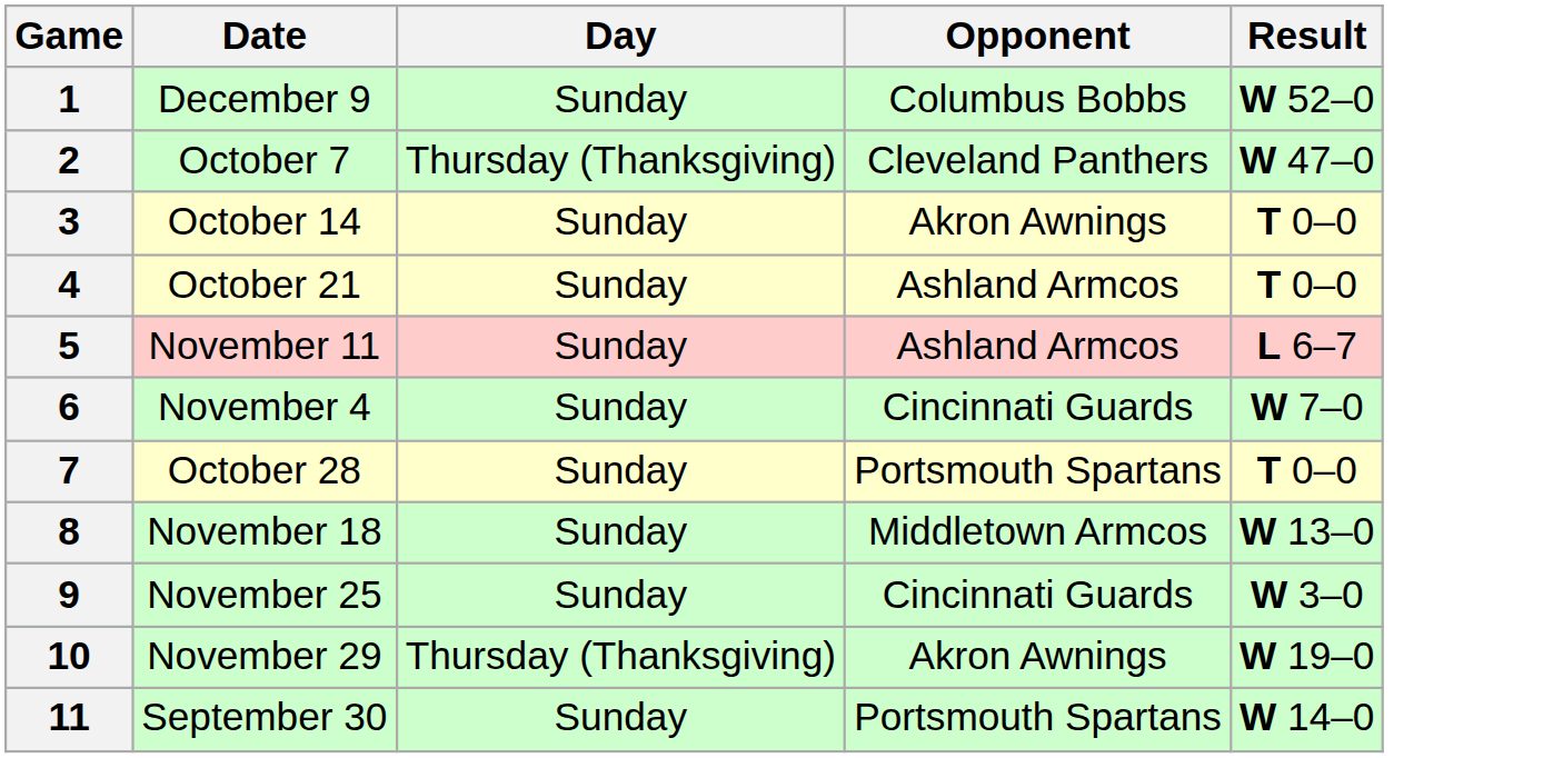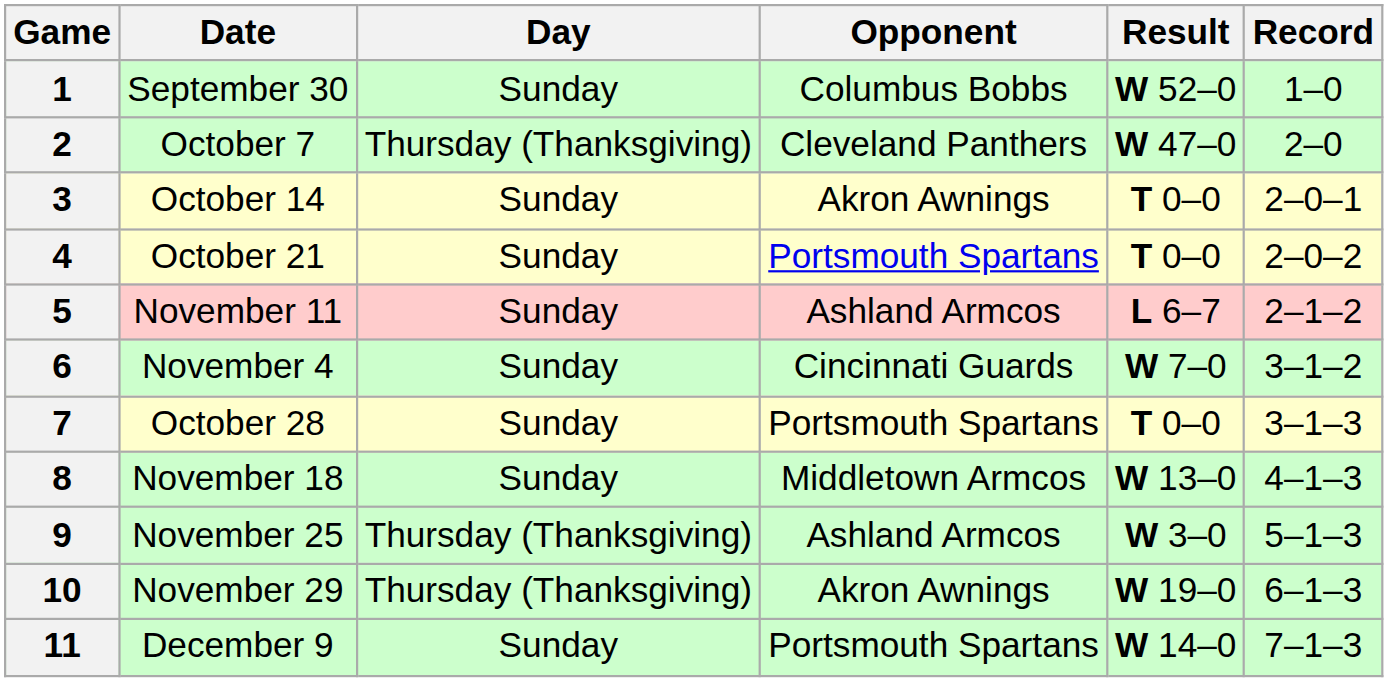 <table class="wikitable" style="text-align:center">
 <tr>
 <th>Game</th>
 <th>Date</th>
 <th>Day</th>
 <th>Opponent</th>
 <th>Result</th>
+<th>Record</th>
 </tr>
 <tr style="background:#cfc;">
 <th scope="row">1</th>
-<td>December 9</td>
+<td>September 30</td>
 <td>Sunday</td>
 <td>Columbus Bobbs</td>
 <td><strong>W</strong> 52–0</td>
+<td>1–0</td>
 </tr>
 <tr style="background:#cfc;">
 <th scope="row">2</th>
 <td>October 7</td>
 <td>Thursday (Thanksgiving)</td>
 <td>Cleveland Panthers</td>
 <td><strong>W</strong> 47–0</td>
+<td>2–0</td>
 </tr>
 <tr style="background:#ffc;">
 <th scope="row">3</th>
 <td>October 14</td>
 <td>Sunday</td>
 <td>Akron Awnings</td>
 <td><strong>T</strong> 0–0</td>
+<td>2–0–1</td>
 </tr>
 <tr style="background:#ffc;">
 <th scope="row">4</th>
 <td>October 21</td>
 <td>Sunday</td>
-<td>Ashland Armcos</td>
+<td><a href='#'>Portsmouth Spartans</a></td>
 <td><strong>T</strong> 0–0</td>
+<td>2–0–2</td>
 </tr>
 <tr style="background:#fcc;">
 <th scope="row">5</th>
 <td>November 11</td>
 <td>Sunday</td>
 <td>Ashland Armcos</td>
 <td><strong>L</strong> 6–7</td>
+<td>2–1–2</td>
 </tr>
 <tr style="background:#cfc;">
 <th scope="row">6</th>
 <td>November 4</td>
 <td>Sunday</td>
 <td>Cincinnati Guards</td>
 <td><strong>W</strong> 7–0</td>
+<td>3–1–2</td>
 </tr>
 <tr style="background:#ffc;">
 <th scope="row">7</th>
 <td>October 28</td>
 <td>Sunday</td>
 <td>Portsmouth Spartans</td>
 <td><strong>T</strong> 0–0</td>
+<td>3–1–3</td>
 </tr>
 <tr style="background:#cfc;">
 <th scope="row">8</th>
 <td>November 18</td>
 <td>Sunday</td>
 <td>Middletown Armcos</td>
 <td><strong>W</strong> 13–0</td>
+<td>4–1–3</td>
 </tr>
 <tr style="background:#cfc;">
 <th scope="row">9</th>
 <td>November 25</td>
-<td>Sunday</td>
-<td>Cincinnati Guards</td>
+<td>Thursday (Thanksgiving)</td>
+<td>Ashland Armcos</td>
 <td><strong>W</strong> 3–0</td>
+<td>5–1–3</td>
 </tr>
 <tr style="background:#cfc;">
 <th scope="row">10</th>
 <td>November 29</td>
 <td>Thursday (Thanksgiving)</td>
 <td>Akron Awnings</td>
 <td><strong>W</strong> 19–0</td>
+<td>6–1–3</td>
 </tr>
 <tr style="background:#cfc;">
 <th scope="row">11</th>
-<td>September 30</td>
+<td>December 9</td>
 <td>Sunday</td>
 <td>Portsmouth Spartans</td>
 <td><strong>W</strong> 14–0</td>
+<td>7–1–3</td>
 </tr>
 </table>
